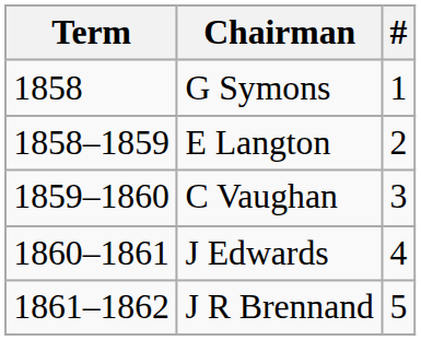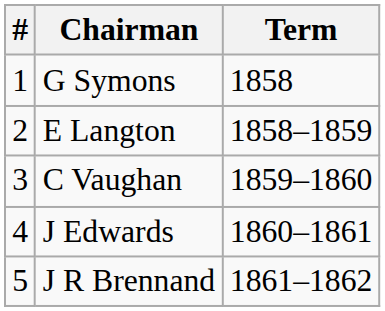 <table class="wikitable">
 <tr>
+<th>#</th>
+<th>Chairman</th>
 <th>Term</th>
-<th>Chairman</th>
-<th>#</th>
 </tr>
 <tr>
+<td>1</td>
+<td>G Symons</td>
 <td>1858</td>
-<td>G Symons</td>
-<td>1</td>
 </tr>
 <tr>
+<td>2</td>
+<td>E Langton</td>
 <td>1858–1859</td>
-<td>E Langton</td>
-<td>2</td>
 </tr>
 <tr>
+<td>3</td>
+<td>C Vaughan</td>
 <td>1859–1860</td>
-<td>C Vaughan</td>
-<td>3</td>
 </tr>
 <tr>
+<td>4</td>
+<td>J Edwards</td>
 <td>1860–1861</td>
-<td>J Edwards</td>
-<td>4</td>
 </tr>
 <tr>
+<td>5</td>
+<td>J R Brennand</td>
 <td>1861–1862</td>
-<td>J R Brennand</td>
-<td>5</td>
 </tr>
 </table>
